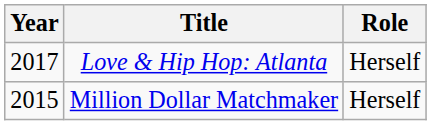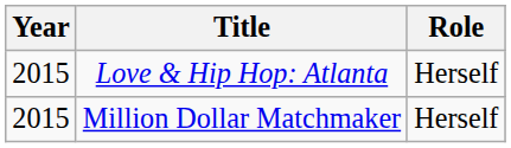 <table class="wikitable sortable">
 <tr>
 <th>Year</th>
 <th>Title</th>
 <th>Role</th>
 </tr>
 <tr style="text-align:center;">
-<td>2017</td>
+<td>2015</td>
 <td><em><a href='#'>Love & Hip Hop: Atlanta</a></em></td>
 <td>Herself</td>
 </tr>
 <tr>
 <td>2015</td>
 <td><a href='#'>Million Dollar Matchmaker</a></td>
 <td>Herself</td>
 </tr>
 </table>
